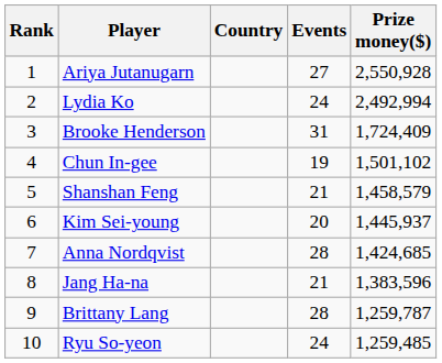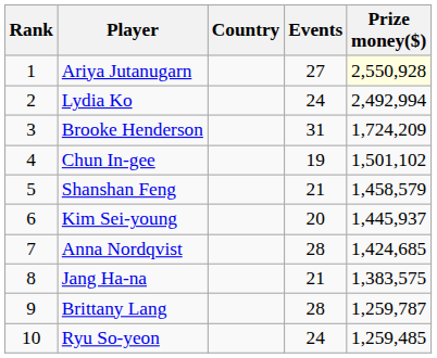 <table class="wikitable">
 <tr>
 <th>Rank</th>
 <th>Player</th>
 <th>Country</th>
 <th>Events</th>
 <th>Prize <br>money($)</th>
 </tr>
 <tr>
 <td align=center>1</td>
 <td><a href='#'>Ariya Jutanugarn</a></td>
 <td></td>
 <td align=center>27</td>
-<td align=right>2,550,928</td>
+<td align=right style="background: lightyellow;">2,550,928</td>
 </tr>
 <tr>
 <td align=center>2</td>
 <td><a href='#'>Lydia Ko</a></td>
 <td></td>
 <td align=center>24</td>
 <td align=right>2,492,994</td>
 </tr>
 <tr>
 <td align=center>3</td>
 <td><a href='#'>Brooke Henderson</a></td>
 <td></td>
 <td align=center>31</td>
-<td align=right>1,724,409</td>
+<td align=right>1,724,209</td>
 </tr>
 <tr>
 <td align=center>4</td>
 <td><a href='#'>Chun In-gee</a></td>
 <td></td>
 <td align=center>19</td>
 <td align=right>1,501,102</td>
 </tr>
 <tr>
 <td align=center>5</td>
 <td><a href='#'>Shanshan Feng</a></td>
 <td></td>
 <td align=center>21</td>
 <td align=right>1,458,579</td>
 </tr>
 <tr>
 <td align=center>6</td>
 <td><a href='#'>Kim Sei-young</a></td>
 <td></td>
 <td align=center>20</td>
 <td align=right>1,445,937</td>
 </tr>
 <tr>
 <td align=center>7</td>
 <td><a href='#'>Anna Nordqvist</a></td>
 <td></td>
 <td align=center>28</td>
 <td align=right>1,424,685</td>
 </tr>
 <tr>
 <td align=center>8</td>
 <td><a href='#'>Jang Ha-na</a></td>
 <td></td>
 <td align=center>21</td>
-<td align=right>1,383,596</td>
+<td align=right>1,383,575</td>
 </tr>
 <tr>
 <td align=center>9</td>
 <td><a href='#'>Brittany Lang</a></td>
 <td></td>
 <td align=center>28</td>
 <td align=right>1,259,787</td>
 </tr>
 <tr>
 <td align=center>10</td>
 <td><a href='#'>Ryu So-yeon</a></td>
 <td></td>
 <td align=center>24</td>
 <td align=right>1,259,485</td>
 </tr>
 </table>
